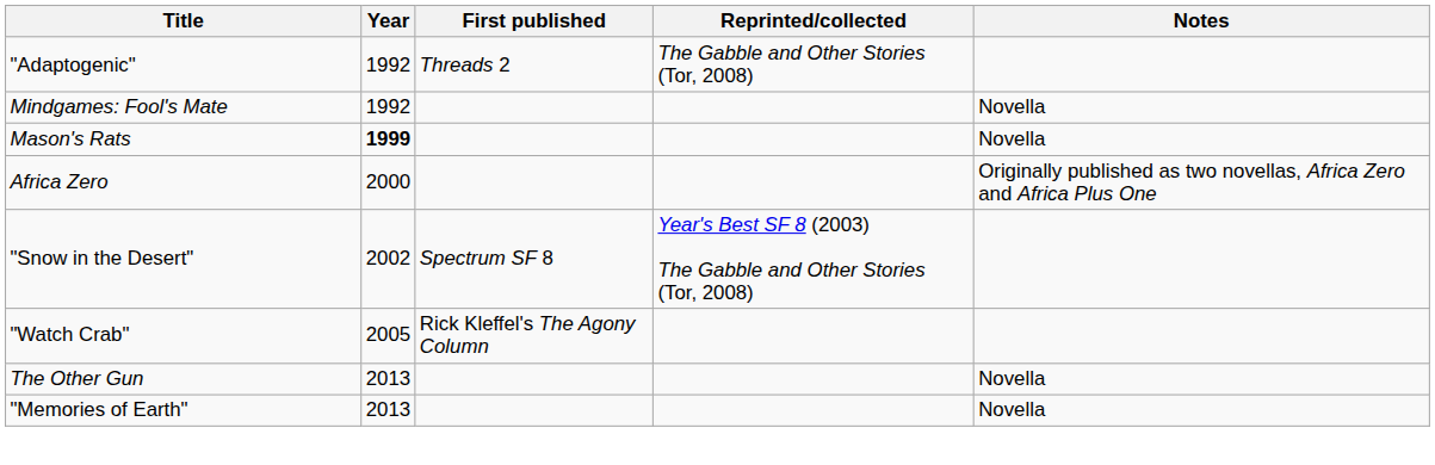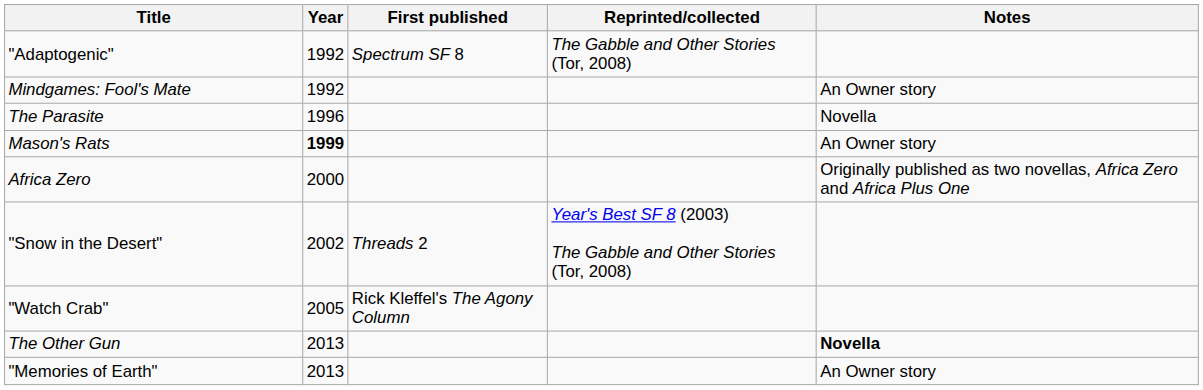 <table class='wikitable sortable' width='90%'>
 <tr>
 <th width=25%>Title</th>
 <th>Year</th>
 <th>First published</th>
 <th>Reprinted/collected</th>
 <th>Notes</th>
 </tr>
 <tr>
 <td>"Adaptogenic"</td>
 <td>1992</td>
-<td><em>Threads</em> 2</td>
+<td><em>Spectrum SF</em> 8</td>
 <td><em>The Gabble and Other Stories</em> (Tor, 2008)</td>
 <td></td>
 </tr>
 <tr>
 <td><em>Mindgames: Fool's Mate</em></td>
 <td>1992</td>
+<td></td>
+<td></td>
+<td>An Owner story</td>
+</tr>
+<tr>
+<td><em>The Parasite</em></td>
+<td>1996</td>
 <td></td>
 <td></td>
 <td>Novella</td>
 </tr>
 <tr>
 <td><em>Mason's Rats</em></td>
 <td><strong>1999</strong></td>
 <td></td>
 <td></td>
-<td>Novella</td>
+<td>An Owner story</td>
 </tr>
 <tr>
 <td><em>Africa Zero</em></td>
 <td>2000</td>
 <td></td>
 <td></td>
 <td>Originally published as two novellas, <em>Africa Zero</em> and <em>Africa Plus One</em></td>
 </tr>
 <tr>
 <td>"Snow in the Desert"</td>
 <td>2002</td>
-<td><em>Spectrum SF</em> 8</td>
+<td><em>Threads</em> 2</td>
 <td><em><a href='#'>Year's Best SF 8</a></em> (2003)<br><br><em>The Gabble and Other Stories</em> (Tor, 2008)</td>
 <td></td>
 </tr>
 <tr>
 <td>"Watch Crab"</td>
 <td>2005</td>
 <td>Rick Kleffel's <em>The Agony Column</em></td>
 <td></td>
 <td></td>
 </tr>
 <tr>
 <td><em>The Other Gun</em></td>
 <td>2013</td>
 <td></td>
 <td></td>
-<td>Novella</td>
+<td><strong>Novella</strong></td>
 </tr>
 <tr>
 <td>"Memories of Earth"</td>
 <td>2013</td>
 <td></td>
 <td></td>
-<td>Novella</td>
+<td>An Owner story</td>
 </tr>
 </table>
